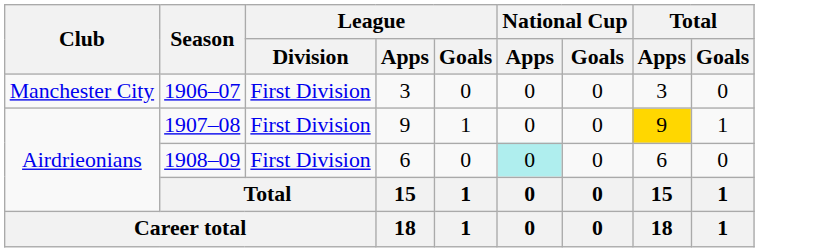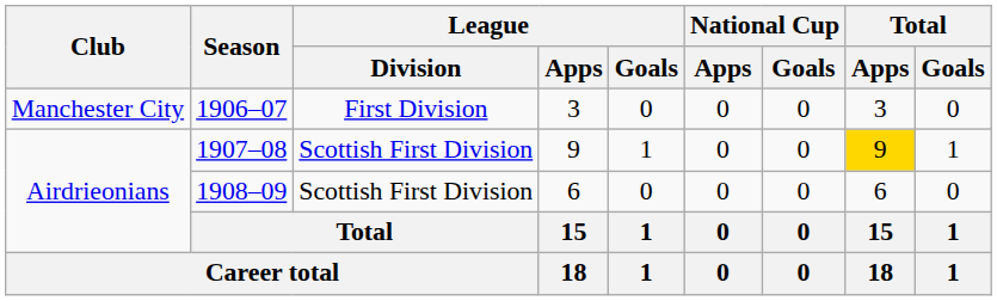 <table class="wikitable" style="text-align: center;">
 <tr>
 <th rowspan="2">Club</th>
 <th rowspan="2">Season</th>
 <th colspan="3">League</th>
 <th colspan="2">National Cup</th>
 <th colspan="2">Total</th>
 </tr>
 <tr>
 <th>Division</th>
 <th>Apps</th>
 <th>Goals</th>
 <th>Apps</th>
 <th>Goals</th>
 <th>Apps</th>
 <th>Goals</th>
 </tr>
 <tr>
 <td><a href='#'>Manchester City</a></td>
 <td><a href='#'>1906–07</a></td>
 <td><a href='#'>First Division</a></td>
 <td>3</td>
 <td>0</td>
 <td>0</td>
 <td>0</td>
 <td>3</td>
 <td>0</td>
 </tr>
 <tr>
 <td rowspan="3"><a href='#'>Airdrieonians</a></td>
 <td><a href='#'>1907–08</a></td>
-<td><a href='#'>First Division</a></td>
+<td><a href='#'>Scottish First Division</a></td>
 <td>9</td>
 <td>1</td>
 <td>0</td>
 <td>0</td>
 <td style="background: gold;">9</td>
 <td>1</td>
 </tr>
 <tr>
 <td><a href='#'>1908–09</a></td>
-<td><a href='#'>First Division</a></td>
+<td>Scottish First Division</td>
 <td>6</td>
 <td>0</td>
-<td style="background: paleturquoise;">0</td>
+<td>0</td>
 <td>0</td>
 <td>6</td>
 <td>0</td>
 </tr>
 <tr>
 <th colspan="2">Total</th>
 <th>15</th>
 <th>1</th>
 <th>0</th>
 <th>0</th>
 <th>15</th>
 <th>1</th>
 </tr>
 <tr>
 <th colspan="3">Career total</th>
 <th>18</th>
 <th>1</th>
 <th>0</th>
 <th>0</th>
 <th>18</th>
 <th>1</th>
 </tr>
 </table>
